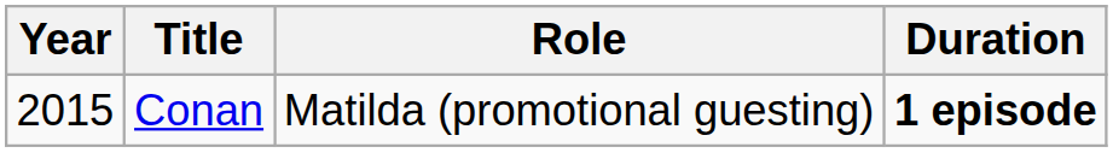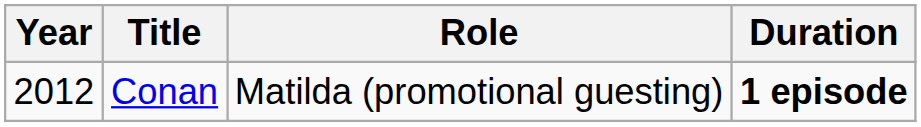 <table class="wikitable">
 <tr>
 <th>Year</th>
 <th>Title</th>
 <th>Role</th>
 <th>Duration</th>
 </tr>
 <tr>
-<td>2015</td>
+<td>2012</td>
 <td><a href='#'>Conan</a></td>
 <td>Matilda (promotional guesting)</td>
 <td><strong>1 episode</strong></td>
 </tr>
 </table>
